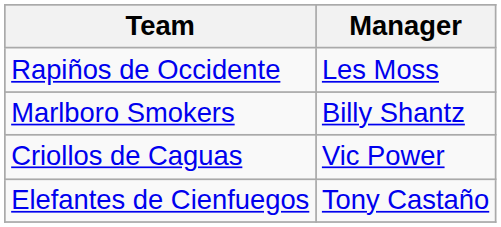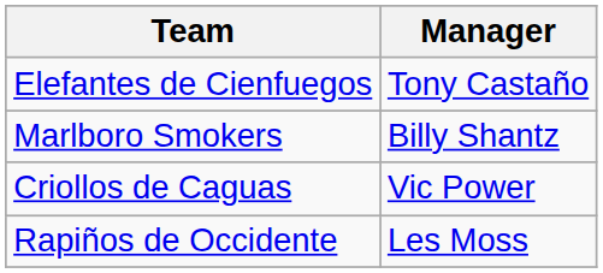 <table class="wikitable">
 <tr>
 <th>Team</th>
 <th>Manager</th>
 </tr>
 <tr>
-<td> <a href='#'>Rapiños de Occidente</a></td>
-<td> <a href='#'>Les Moss</a></td>
+<td> <a href='#'>Elefantes de Cienfuegos</a></td>
+<td> <a href='#'>Tony Castaño</a></td>
 </tr>
 <tr>
 <td> <a href='#'>Marlboro Smokers</a></td>
 <td> <a href='#'>Billy Shantz</a></td>
 </tr>
 <tr>
 <td> <a href='#'>Criollos de Caguas</a></td>
 <td> <a href='#'>Vic Power</a></td>
 </tr>
 <tr>
-<td> <a href='#'>Elefantes de Cienfuegos</a></td>
-<td> <a href='#'>Tony Castaño</a></td>
+<td> <a href='#'>Rapiños de Occidente</a></td>
+<td> <a href='#'>Les Moss</a></td>
 </tr>
 </table>
